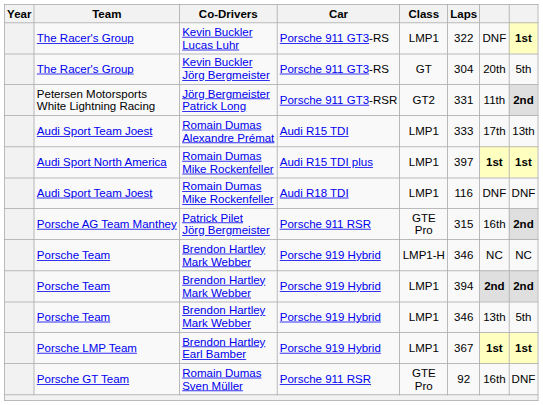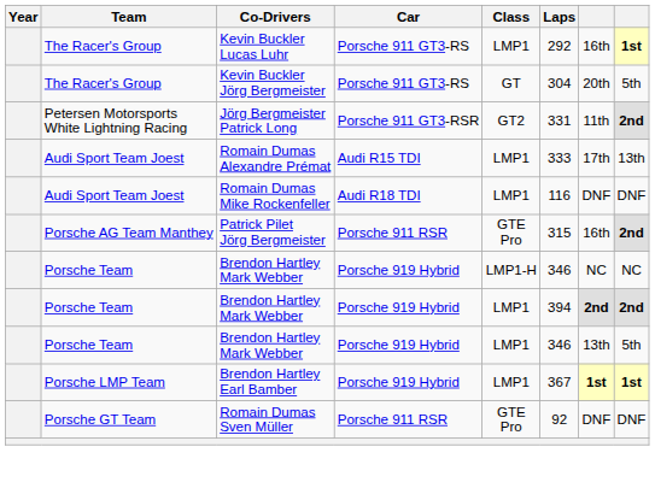 <table class="wikitable" style="text-align:center; font-size:90%">
 <tr>
 <th>Year</th>
 <th>Team</th>
 <th>Co-Drivers</th>
 <th>Car</th>
 <th>Class</th>
 <th>Laps</th>
 <th></th>
 <th></th>
 </tr>
 <tr>
 <th></th>
 <td align="left"> <a href='#'>The Racer's Group</a></td>
 <td align="left"> <a href='#'>Kevin Buckler</a><br> <a href='#'>Lucas Luhr</a></td>
 <td align="left"><a href='#'>Porsche 911 GT3</a>-RS</td>
 <td>LMP1</td>
-<td>322</td>
-<td>DNF</td>
+<td>292</td>
+<td>16th</td>
 <td style="background:#FFFFBF;"><strong>1st</strong></td>
 </tr>
 <tr>
 <th></th>
 <td align="left"> <a href='#'>The Racer's Group</a></td>
 <td align="left"> <a href='#'>Kevin Buckler</a><br> <a href='#'>Jörg Bergmeister</a></td>
 <td align="left"><a href='#'>Porsche 911 GT3</a>-RS</td>
 <td>GT</td>
 <td>304</td>
 <td>20th</td>
 <td>5th</td>
 </tr>
 <tr>
 <th></th>
 <td align="left"> Petersen Motorsports<br> White Lightning Racing</td>
 <td align="left"> <a href='#'>Jörg Bergmeister</a><br> <a href='#'>Patrick Long</a></td>
 <td align="left"><a href='#'>Porsche 911 GT3</a>-RSR</td>
 <td>GT2</td>
 <td>331</td>
 <td>11th</td>
 <td style="background:#DFDFDF;"><strong>2nd</strong></td>
 </tr>
 <tr>
 <th></th>
 <td align="left"> <a href='#'>Audi Sport Team Joest</a></td>
 <td align="left"> <a href='#'>Romain Dumas</a><br> <a href='#'>Alexandre Prémat</a></td>
 <td align="left"><a href='#'>Audi R15 TDI</a></td>
 <td>LMP1</td>
 <td>333</td>
 <td>17th</td>
 <td>13th</td>
-</tr>
-<tr>
-<th></th>
-<td align="left"> <a href='#'>Audi Sport North America</a></td>
-<td align="left"> <a href='#'>Romain Dumas</a><br> <a href='#'>Mike Rockenfeller</a></td>
-<td align="left"><a href='#'>Audi R15 TDI plus</a></td>
-<td>LMP1</td>
-<td>397</td>
-<td style="background:#FFFFBF;"><strong>1st</strong></td>
-<td style="background:#FFFFBF;"><strong>1st</strong></td>
 </tr>
 <tr>
 <th></th>
 <td align="left"> <a href='#'>Audi Sport Team Joest</a></td>
 <td align="left"> <a href='#'>Romain Dumas</a><br> <a href='#'>Mike Rockenfeller</a></td>
 <td align="left"><a href='#'>Audi R18 TDI</a></td>
 <td>LMP1</td>
 <td>116</td>
 <td>DNF</td>
 <td>DNF</td>
 </tr>
 <tr>
 <th></th>
 <td align="left"> <a href='#'>Porsche AG Team Manthey</a></td>
 <td align="left"> <a href='#'>Patrick Pilet</a><br> <a href='#'>Jörg Bergmeister</a></td>
 <td align="left"><a href='#'>Porsche 911 RSR</a></td>
 <td>GTE<br>Pro</td>
 <td>315</td>
 <td>16th</td>
 <td style="background:#DFDFDF;"><strong>2nd</strong></td>
 </tr>
 <tr>
 <th></th>
 <td align="left"> <a href='#'>Porsche Team</a></td>
 <td align="left"> <a href='#'>Brendon Hartley</a><br> <a href='#'>Mark Webber</a></td>
 <td align="left"><a href='#'>Porsche 919 Hybrid</a></td>
 <td>LMP1-H</td>
 <td>346</td>
 <td>NC</td>
 <td>NC</td>
 </tr>
 <tr>
 <th></th>
 <td align="left"> <a href='#'>Porsche Team</a></td>
 <td align="left"> <a href='#'>Brendon Hartley</a><br> <a href='#'>Mark Webber</a></td>
 <td align="left"><a href='#'>Porsche 919 Hybrid</a></td>
 <td>LMP1</td>
 <td>394</td>
 <td style="background:#DFDFDF;"><strong>2nd</strong></td>
 <td style="background:#DFDFDF;"><strong>2nd</strong></td>
 </tr>
 <tr>
 <th></th>
 <td align="left"> <a href='#'>Porsche Team</a></td>
 <td align="left"> <a href='#'>Brendon Hartley</a><br> <a href='#'>Mark Webber</a></td>
 <td align="left"><a href='#'>Porsche 919 Hybrid</a></td>
 <td>LMP1</td>
 <td>346</td>
 <td>13th</td>
 <td>5th</td>
 </tr>
 <tr>
 <th></th>
 <td align="left"> <a href='#'>Porsche LMP Team</a></td>
 <td align="left"> <a href='#'>Brendon Hartley</a><br> <a href='#'>Earl Bamber</a></td>
 <td align="left"><a href='#'>Porsche 919 Hybrid</a></td>
 <td>LMP1</td>
 <td>367</td>
 <td style="background:#FFFFBF;"><strong>1st</strong></td>
 <td style="background:#FFFFBF;"><strong>1st</strong></td>
 </tr>
 <tr>
 <th></th>
 <td align="left"> <a href='#'>Porsche GT Team</a></td>
 <td align="left"> <a href='#'>Romain Dumas</a><br> <a href='#'>Sven Müller</a></td>
 <td align="left"><a href='#'>Porsche 911 RSR</a></td>
 <td>GTE<br>Pro</td>
 <td>92</td>
-<td>16th</td>
+<td>DNF</td>
 <td>DNF</td>
 </tr>
 <tr>
 <th colspan="8"></th>
 </tr>
 </table>
